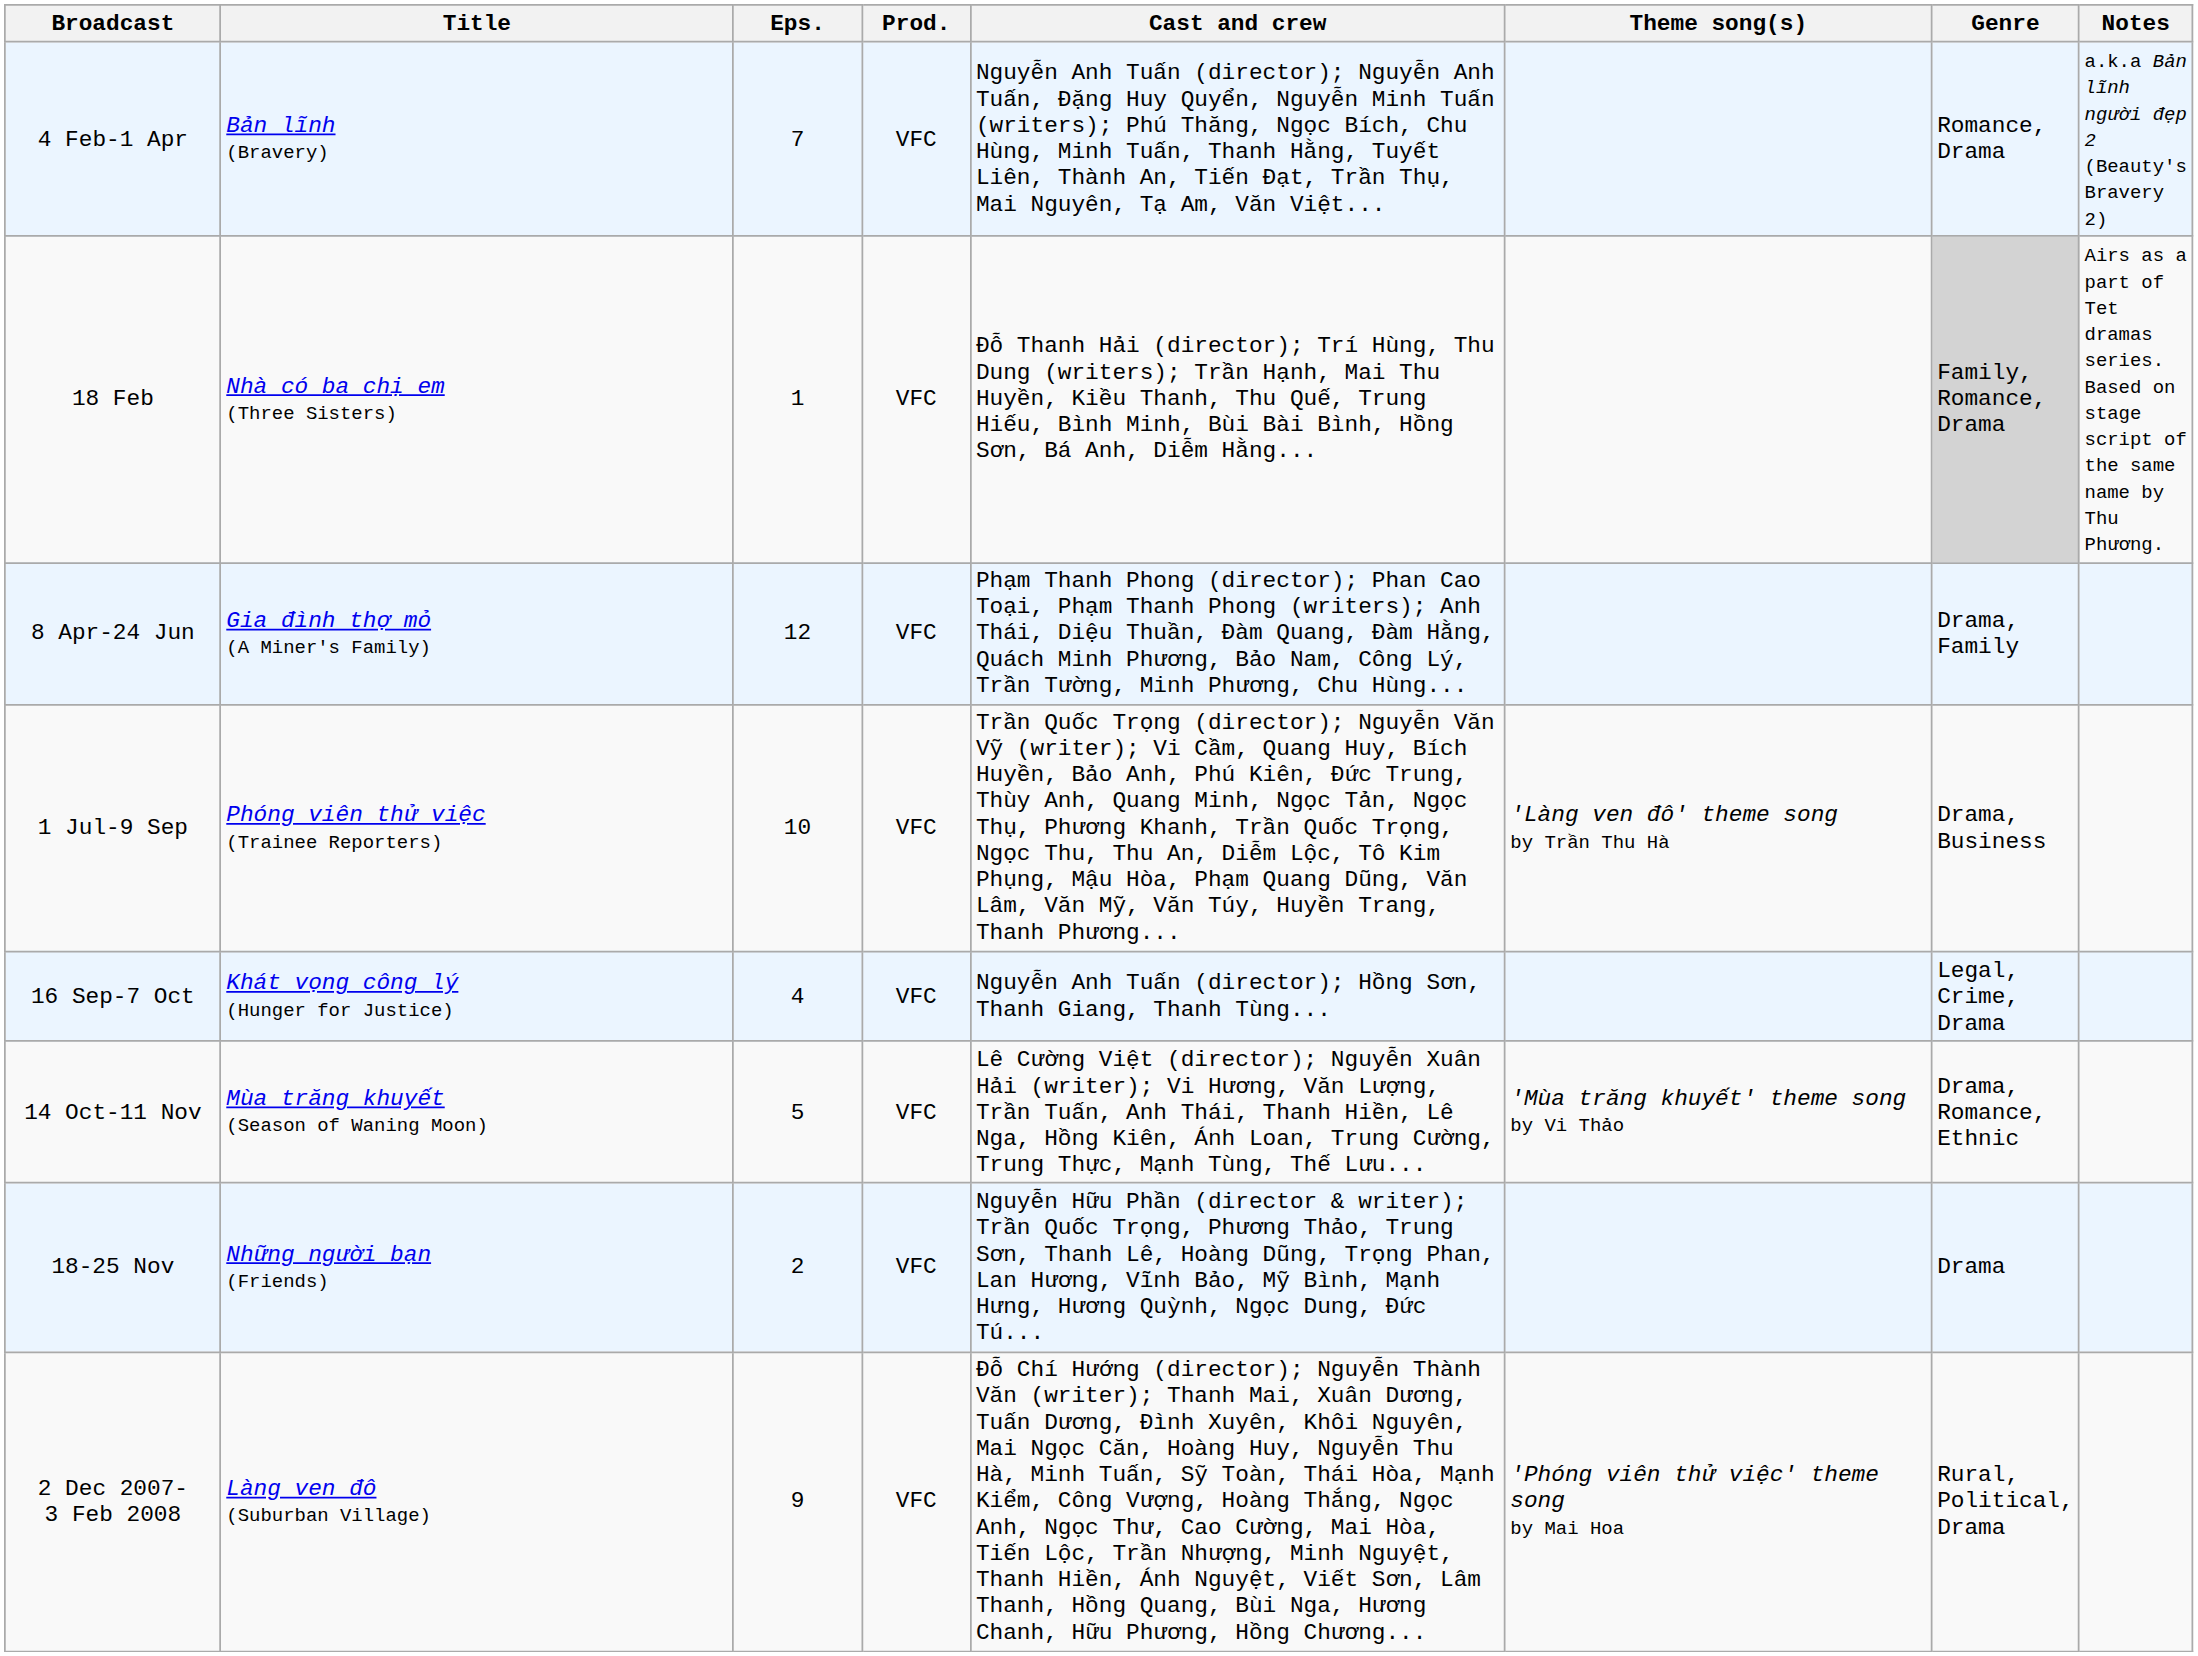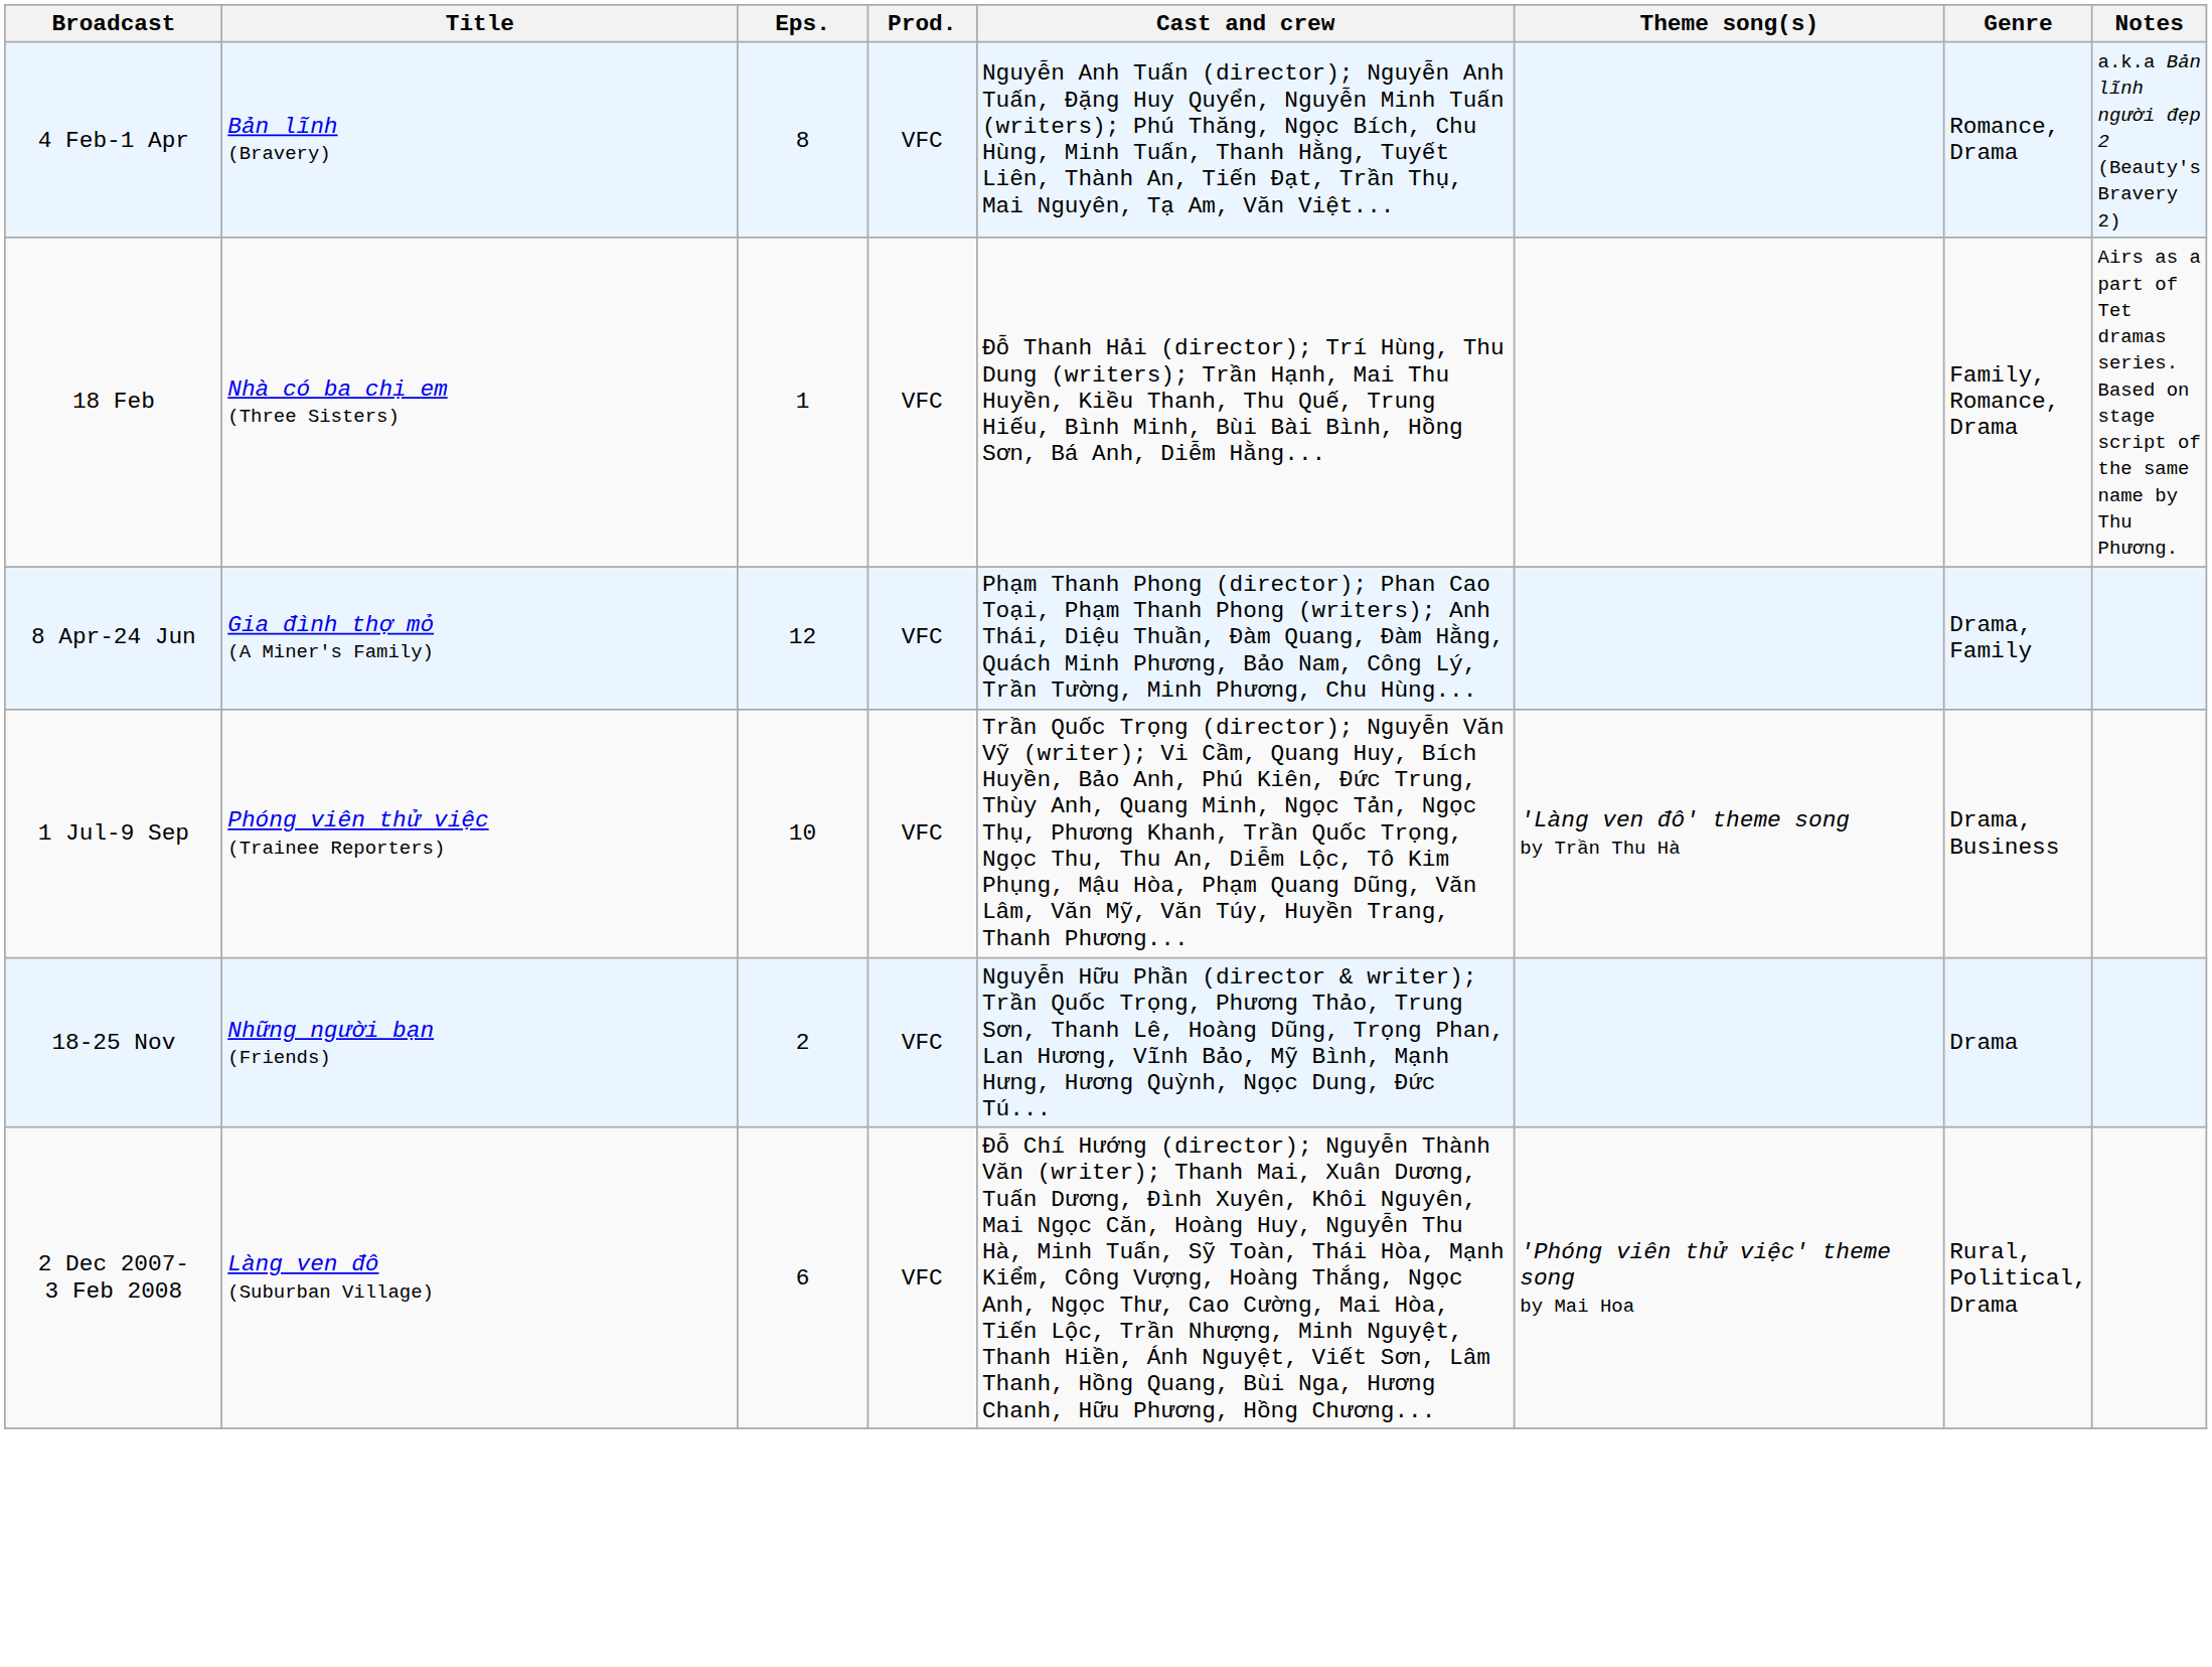 <table class="wikitable sortable">
 <tr>
 <th style="width:10%;">Broadcast</th>
 <th style="width:24%;">Title</th>
 <th style="width:6%;">Eps.</th>
 <th style="width:5%;">Prod.</th>
 <th style="width:25%;">Cast and crew</th>
 <th style="width:20%;">Theme song(s)</th>
 <th style="width:5%;">Genre</th>
 <th style="width:5%;">Notes</th>
 </tr>
 <tr ---- bgcolor="#ebf5ff">
 <td style="text-align:center;">4 Feb-1 Apr <br></td>
 <td><em><a href='#'>Bản lĩnh</a></em> <br><small>(Bravery)</small></td>
-<td style="text-align:center;">7</td>
+<td style="text-align:center;">8</td>
 <td style="text-align:center;">VFC</td>
 <td>Nguyễn Anh Tuấn (director); Nguyễn Anh Tuấn, Đặng Huy Quyển, Nguyễn Minh Tuấn (writers); Phú Thăng, Ngọc Bích, Chu Hùng, Minh Tuấn, Thanh Hằng, Tuyết Liên, Thành An, Tiến Đạt, Trần Thụ, Mai Nguyên, Tạ Am, Văn Việt...</td>
 <td></td>
 <td>Romance, Drama</td>
 <td><small>a.k.a <em>Bản lĩnh người đẹp 2</em> (Beauty's Bravery 2)</small></td>
 </tr>
 <tr>
 <td style="text-align:center;">18 Feb <br></td>
 <td><em><a href='#'>Nhà có ba chị em</a></em> <br><small>(Three Sisters)</small></td>
 <td style="text-align:center;">1</td>
 <td style="text-align:center;">VFC</td>
 <td>Đỗ Thanh Hải (director); Trí Hùng, Thu Dung (writers); Trần Hạnh, Mai Thu Huyền, Kiều Thanh, Thu Quế, Trung Hiếu, Bình Minh, Bùi Bài Bình, Hồng Sơn, Bá Anh, Diễm Hằng...</td>
 <td></td>
-<td style="background: lightgrey;">Family, Romance, Drama</td>
+<td>Family, Romance, Drama</td>
 <td><small>Airs as a part of Tet dramas series.<br>Based on stage script of the same name by Thu Phương.</small></td>
 </tr>
 <tr ---- bgcolor="#ebf5ff">
 <td style="text-align:center;">8 Apr-24 Jun <br></td>
 <td><em><a href='#'>Gia đình thợ mỏ</a></em> <br><small>(A Miner's Family)</small></td>
 <td style="text-align:center;">12</td>
 <td style="text-align:center;">VFC</td>
 <td>Phạm Thanh Phong (director); Phan Cao Toại, Phạm Thanh Phong (writers); Anh Thái, Diệu Thuần, Đàm Quang, Đàm Hằng, Quách Minh Phương, Bảo Nam, Công Lý, Trần Tường, Minh Phương, Chu Hùng...</td>
 <td></td>
 <td>Drama, Family</td>
 <td></td>
 </tr>
 <tr>
 <td style="text-align:center;">1 Jul-9 Sep <br></td>
 <td><em><a href='#'>Phóng viên thử việc</a></em> <br><small>(Trainee Reporters)</small></td>
 <td style="text-align:center;">10</td>
 <td style="text-align:center;">VFC</td>
 <td>Trần Quốc Trọng (director); Nguyễn Văn Vỹ (writer); Vi Cầm, Quang Huy, Bích Huyền, Bảo Anh, Phú Kiên, Đức Trung, Thùy Anh, Quang Minh, Ngọc Tản, Ngọc Thụ, Phương Khanh, Trần Quốc Trọng, Ngọc Thu, Thu An, Diễm Lộc, Tô Kim Phụng, Mậu Hòa, Phạm Quang Dũng, Văn Lâm, Văn Mỹ, Văn Túy, Huyền Trang, Thanh Phương...</td>
 <td><em> 'Làng ven đô' theme song</em><br><small>by Trần Thu Hà</small></td>
 <td>Drama, Business</td>
 <td></td>
 </tr>
 <tr ---- bgcolor="#ebf5ff">
-<td style="text-align:center;">16 Sep-7 Oct <br></td>
-<td><em><a href='#'>Khát vọng công lý</a></em> <br><small>(Hunger for Justice)</small></td>
-<td style="text-align:center;">4</td>
-<td style="text-align:center;">VFC</td>
-<td>Nguyễn Anh Tuấn (director); Hồng Sơn, Thanh Giang, Thanh Tùng...</td>
-<td></td>
-<td>Legal, Crime, Drama</td>
-<td></td>
-</tr>
-<tr>
-<td style="text-align:center;">14 Oct-11 Nov <br></td>
-<td><em><a href='#'>Mùa trăng khuyết</a></em> <br><small>(Season of Waning Moon)</small></td>
-<td style="text-align:center;">5</td>
-<td style="text-align:center;">VFC</td>
-<td>Lê Cường Việt (director); Nguyễn Xuân Hải (writer); Vi Hương, Văn Lượng, Trần Tuấn, Anh Thái, Thanh Hiền, Lê Nga, Hồng Kiên, Ánh Loan, Trung Cường, Trung Thực, Mạnh Tùng, Thế Lưu...</td>
-<td><em> 'Mùa trăng khuyết' theme song</em><br><small>by Vi Thảo</small></td>
-<td>Drama, Romance, Ethnic</td>
-<td></td>
-</tr>
-<tr ---- bgcolor="#ebf5ff">
 <td style="text-align:center;">18-25 Nov <br></td>
 <td><em><a href='#'>Những người bạn</a></em> <br><small>(Friends)</small></td>
 <td style="text-align:center;">2</td>
 <td style="text-align:center;">VFC</td>
 <td>Nguyễn Hữu Phần (director & writer); Trần Quốc Trọng, Phương Thảo, Trung Sơn, Thanh Lê, Hoàng Dũng, Trọng Phan, Lan Hương, Vĩnh Bảo, Mỹ Bình, Mạnh Hưng, Hương Quỳnh, Ngọc Dung, Đức Tú...</td>
 <td></td>
 <td>Drama</td>
 <td></td>
 </tr>
 <tr>
 <td style="text-align:center;">2 Dec 2007-<br>3 Feb 2008 <br></td>
 <td><em><a href='#'>Làng ven đô</a></em> <br><small>(Suburban Village)</small></td>
-<td style="text-align:center;">9</td>
+<td style="text-align:center;">6</td>
 <td style="text-align:center;">VFC</td>
 <td>Đỗ Chí Hướng (director); Nguyễn Thành Văn (writer); Thanh Mai, Xuân Dương, Tuấn Dương, Đình Xuyên, Khôi Nguyên, Mai Ngọc Căn, Hoàng Huy, Nguyễn Thu Hà, Minh Tuấn, Sỹ Toàn, Thái Hòa, Mạnh Kiểm, Công Vượng, Hoàng Thắng, Ngọc Anh, Ngọc Thư, Cao Cường, Mai Hòa, Tiến Lộc, Trần Nhượng, Minh Nguyệt, Thanh Hiền, Ánh Nguyệt, Viết Sơn, Lâm Thanh, Hồng Quang, Bùi Nga, Hương Chanh, Hữu Phương, Hồng Chương...</td>
 <td><em> 'Phóng viên thử việc' theme song</em><br><small>by Mai Hoa</small></td>
 <td>Rural, Political, Drama</td>
 <td></td>
 </tr>
 </table>
